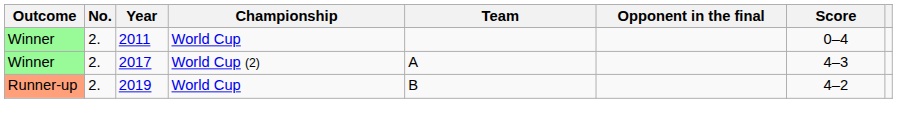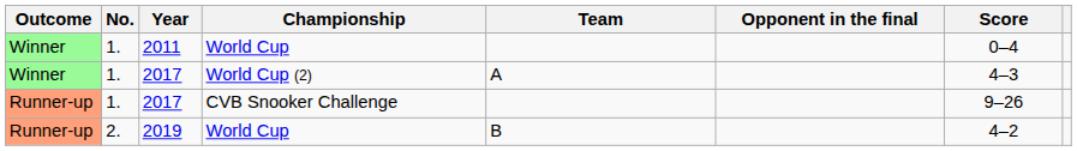 <table class="sortable wikitable">
 <tr>
 <th width="80">Outcome</th>
 <th width="20">No.</th>
 <th width="50">Year</th>
 <th width="250">Championship</th>
 <th width="200">Team</th>
 <th width="200">Opponent in the final</th>
 <th align="center" width="100">Score</th>
 <th></th>
 </tr>
 <tr>
 <td style="background:#98FB98">Winner</td>
-<td>2.</td>
+<td>1.</td>
 <td><a href='#'>2011</a></td>
 <td><a href='#'>World Cup</a></td>
 <td></td>
 <td></td>
 <td align="center">0–4</td>
 <td></td>
 </tr>
 <tr>
 <td style="background:#98FB98">Winner</td>
-<td>2.</td>
+<td>1.</td>
 <td><a href='#'>2017</a></td>
 <td><a href='#'>World Cup</a> <small>(2)</small></td>
 <td> A</td>
 <td></td>
 <td align="center">4–3</td>
+<td></td>
+</tr>
+<tr>
+<td style="background:#ffa07a;">Runner-up</td>
+<td>1.</td>
+<td><a href='#'>2017</a></td>
+<td>CVB Snooker Challenge</td>
+<td></td>
+<td></td>
+<td align="center">9–26</td>
 <td></td>
 </tr>
 <tr>
 <td style="background:#ffa07a;">Runner-up</td>
 <td>2.</td>
 <td><a href='#'>2019</a></td>
 <td><a href='#'>World Cup</a></td>
 <td> B</td>
 <td></td>
 <td align="center">4–2</td>
 <td></td>
 </tr>
 </table>
